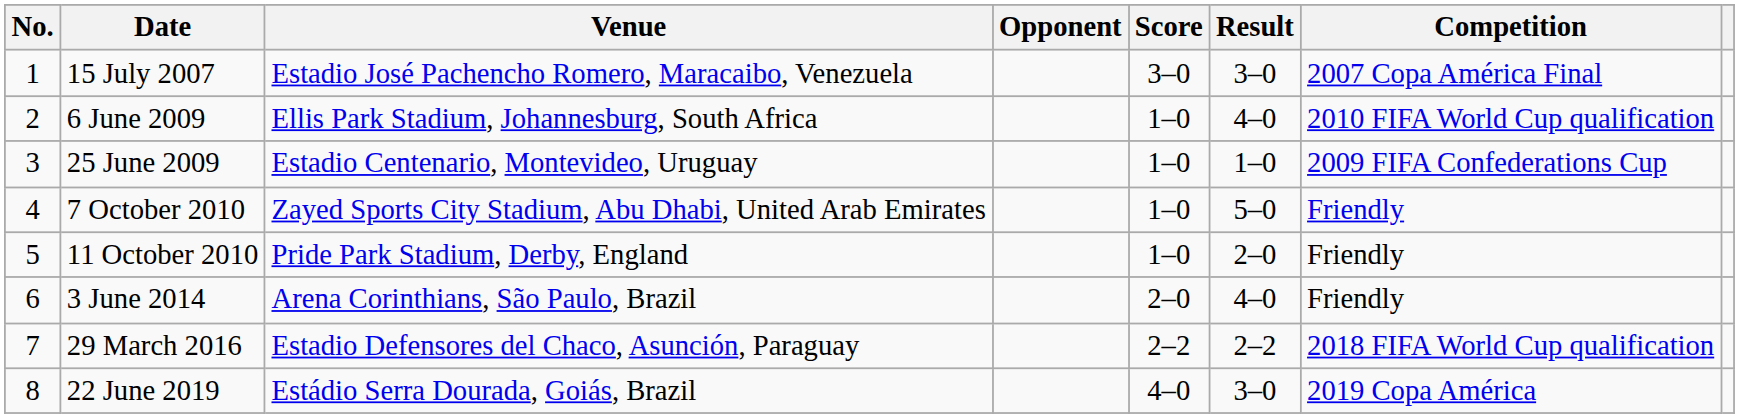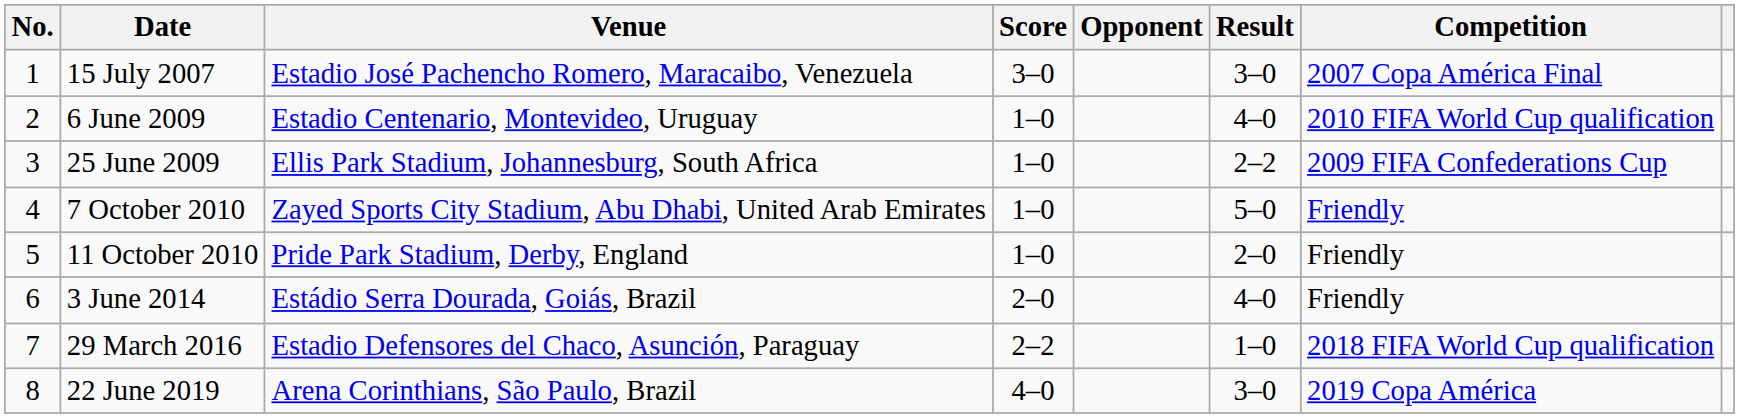 <table class="wikitable sortable">
 <tr>
 <th scope="col">No.</th>
 <th scope="col">Date</th>
 <th scope="col">Venue</th>
+<th scope="col">Score</th>
 <th scope="col">Opponent</th>
-<th scope="col">Score</th>
 <th scope="col">Result</th>
 <th scope="col">Competition</th>
 <th scope="col" class="unsortable"></th>
 </tr>
 <tr>
 <td scope=row style="text-align: center;">1</td>
 <td>15 July 2007</td>
 <td><a href='#'>Estadio José Pachencho Romero</a>, <a href='#'>Maracaibo</a>, Venezuela</td>
+<td align=center>3–0</td>
 <td></td>
-<td align=center>3–0</td>
 <td align=center>3–0</td>
 <td><a href='#'>2007 Copa América Final</a></td>
 <td></td>
 </tr>
 <tr>
 <td scope=row style="text-align: center;">2</td>
 <td>6 June 2009</td>
-<td><a href='#'>Ellis Park Stadium</a>, <a href='#'>Johannesburg</a>, South Africa</td>
+<td><a href='#'>Estadio Centenario</a>, <a href='#'>Montevideo</a>, Uruguay</td>
+<td align=center>1–0</td>
 <td></td>
-<td align=center>1–0</td>
 <td align=center>4–0</td>
 <td><a href='#'>2010 FIFA World Cup qualification</a></td>
 <td></td>
 </tr>
 <tr>
 <td scope=row style="text-align: center;">3</td>
 <td>25 June 2009</td>
-<td><a href='#'>Estadio Centenario</a>, <a href='#'>Montevideo</a>, Uruguay</td>
+<td><a href='#'>Ellis Park Stadium</a>, <a href='#'>Johannesburg</a>, South Africa</td>
+<td align=center>1–0</td>
 <td></td>
-<td align=center>1–0</td>
-<td align=center>1–0</td>
+<td align=center>2–2</td>
 <td><a href='#'>2009 FIFA Confederations Cup</a></td>
 <td></td>
 </tr>
 <tr>
 <td scope=row style="text-align: center;">4</td>
 <td>7 October 2010</td>
 <td><a href='#'>Zayed Sports City Stadium</a>, <a href='#'>Abu Dhabi</a>, United Arab Emirates</td>
+<td align=center>1–0</td>
 <td></td>
-<td align=center>1–0</td>
 <td align=center>5–0</td>
 <td><a href='#'>Friendly</a></td>
 <td></td>
 </tr>
 <tr>
 <td scope=row style="text-align: center;">5</td>
 <td>11 October 2010</td>
 <td><a href='#'>Pride Park Stadium</a>, <a href='#'>Derby</a>, England</td>
+<td align=center>1–0</td>
 <td></td>
-<td align=center>1–0</td>
 <td align=center>2–0</td>
 <td>Friendly</td>
 <td></td>
 </tr>
 <tr>
 <td scope=row style="text-align: center;">6</td>
 <td>3 June 2014</td>
-<td><a href='#'>Arena Corinthians</a>, <a href='#'>São Paulo</a>, Brazil</td>
+<td><a href='#'>Estádio Serra Dourada</a>, <a href='#'>Goiás</a>, Brazil</td>
+<td align=center>2–0</td>
 <td></td>
-<td align=center>2–0</td>
 <td align=center>4–0</td>
 <td>Friendly</td>
 <td></td>
 </tr>
 <tr>
 <td scope=row style="text-align: center;">7</td>
 <td>29 March 2016</td>
 <td><a href='#'>Estadio Defensores del Chaco</a>, <a href='#'>Asunción</a>, Paraguay</td>
+<td align=center>2–2</td>
 <td></td>
-<td align=center>2–2</td>
-<td align=center>2–2</td>
+<td align=center>1–0</td>
 <td><a href='#'>2018 FIFA World Cup qualification</a></td>
 <td></td>
 </tr>
 <tr>
 <td scope=row style="text-align: center;">8</td>
 <td>22 June 2019</td>
-<td><a href='#'>Estádio Serra Dourada</a>, <a href='#'>Goiás</a>, Brazil</td>
+<td><a href='#'>Arena Corinthians</a>, <a href='#'>São Paulo</a>, Brazil</td>
+<td align=center>4–0</td>
 <td></td>
-<td align=center>4–0</td>
 <td align=center>3–0</td>
 <td><a href='#'>2019 Copa América</a></td>
 <td></td>
 </tr>
 </table>
